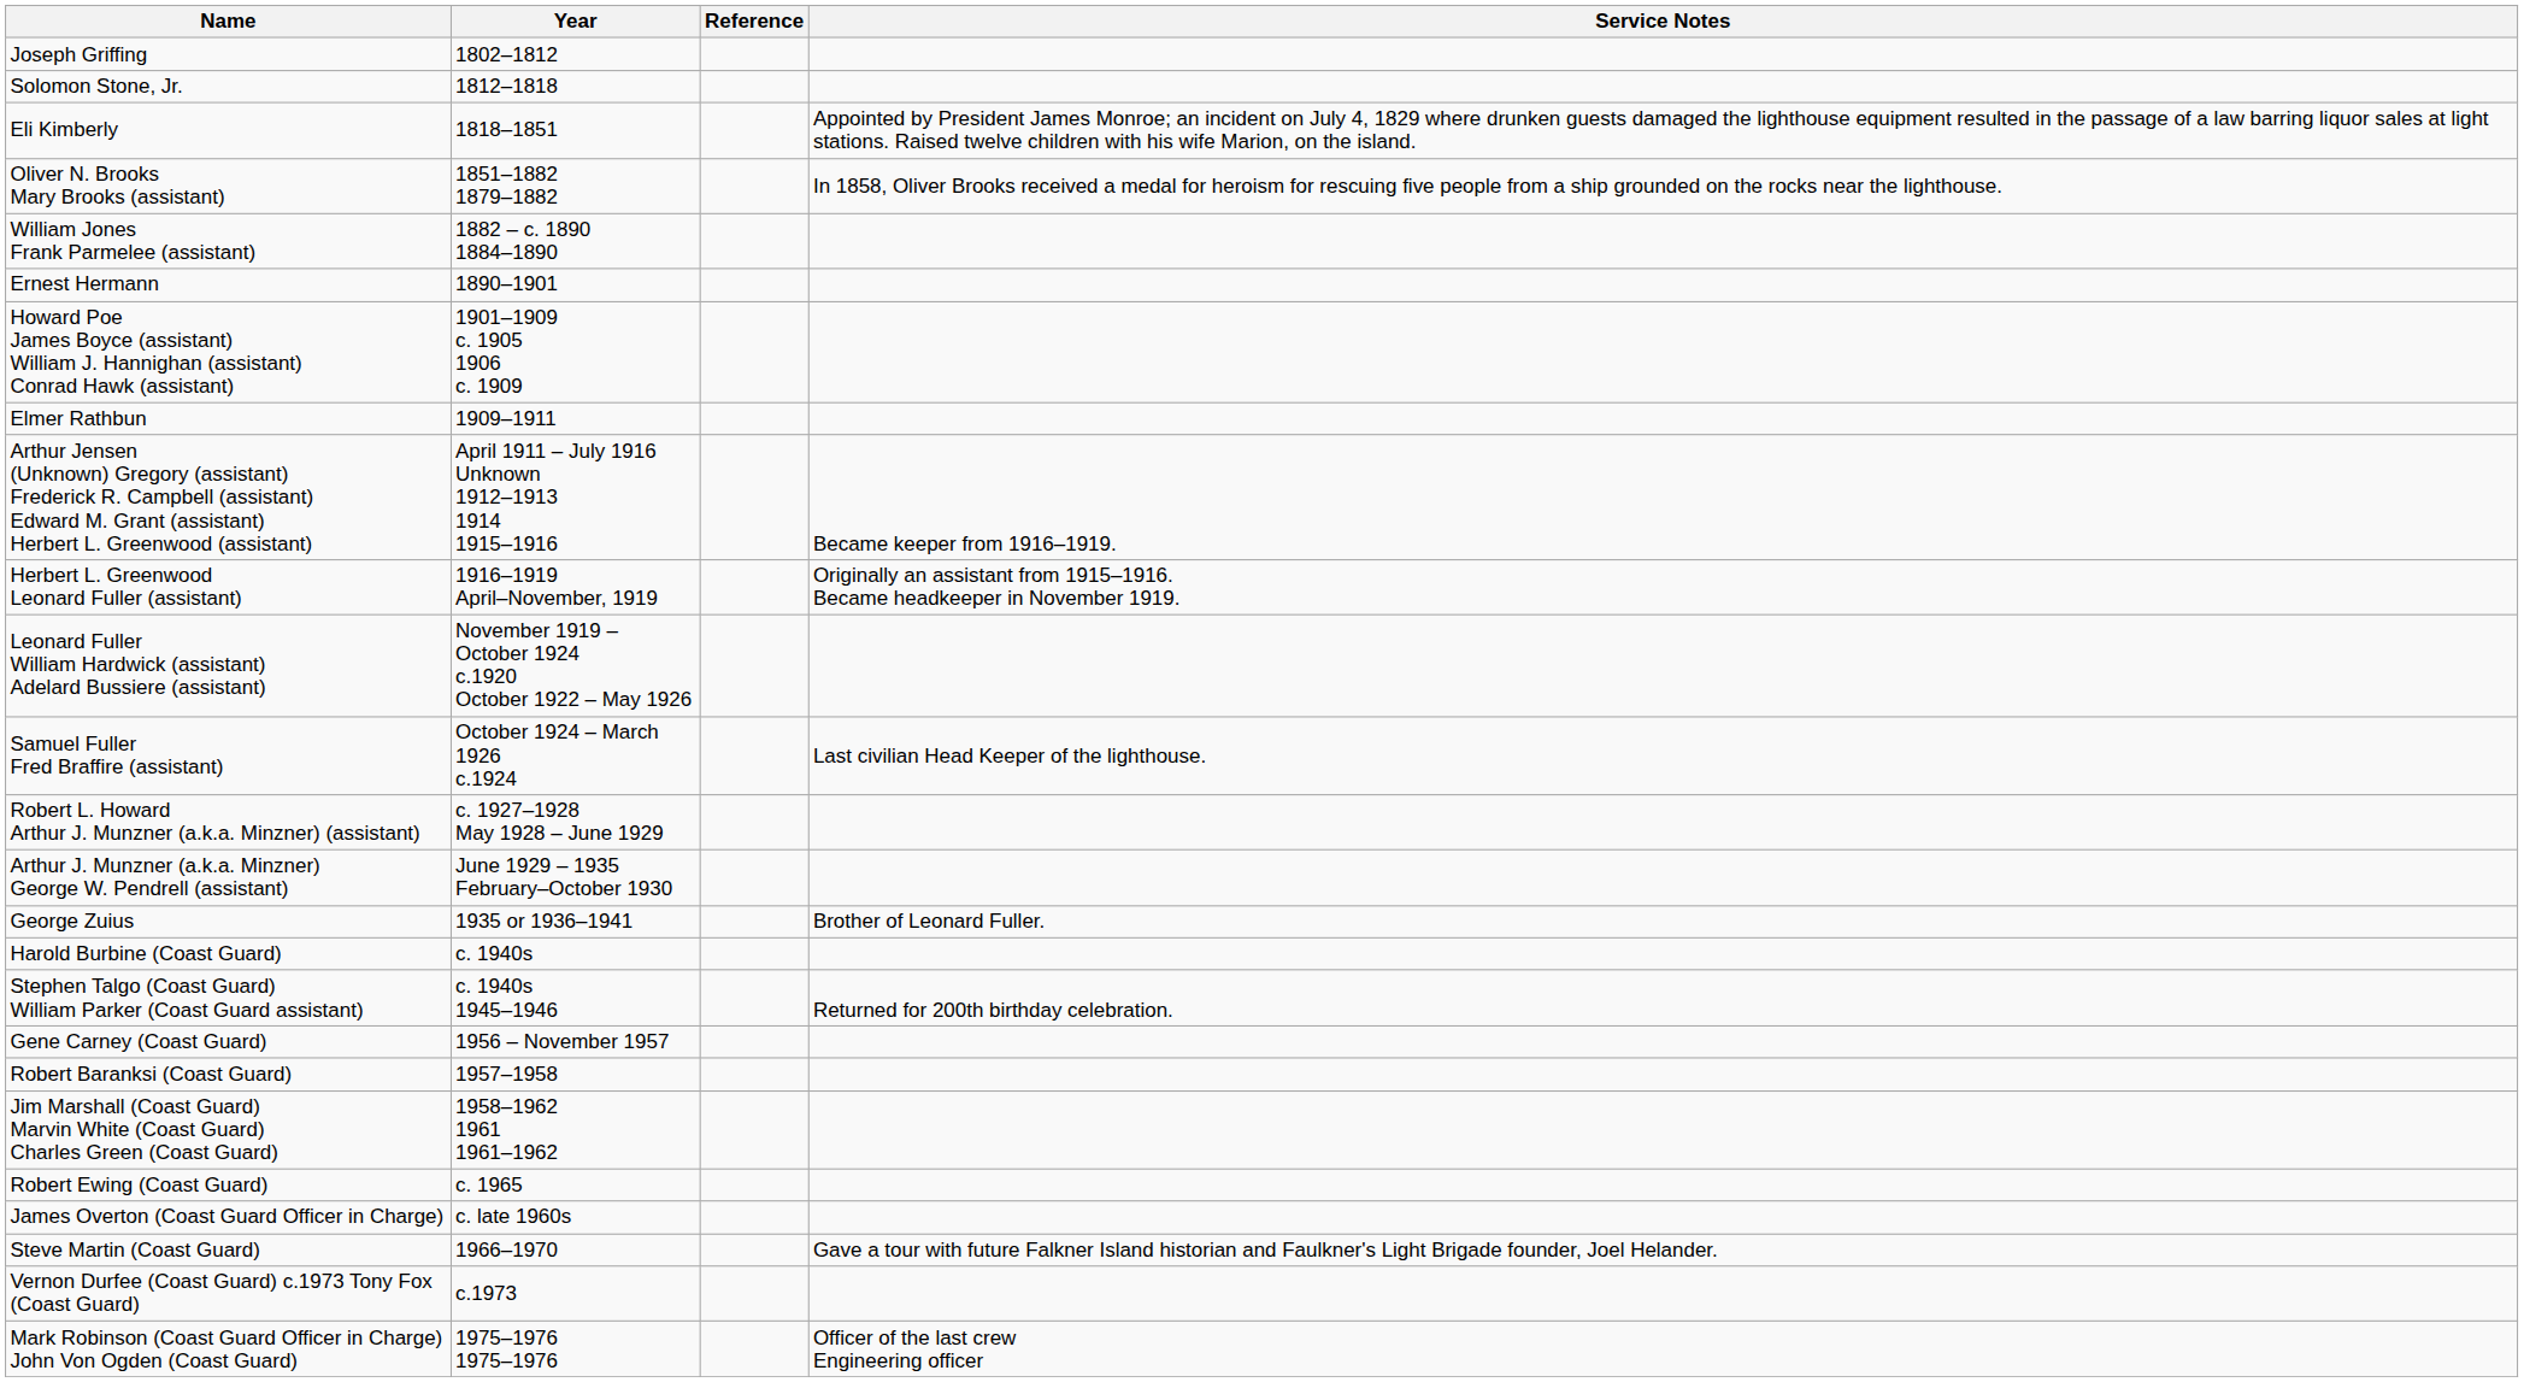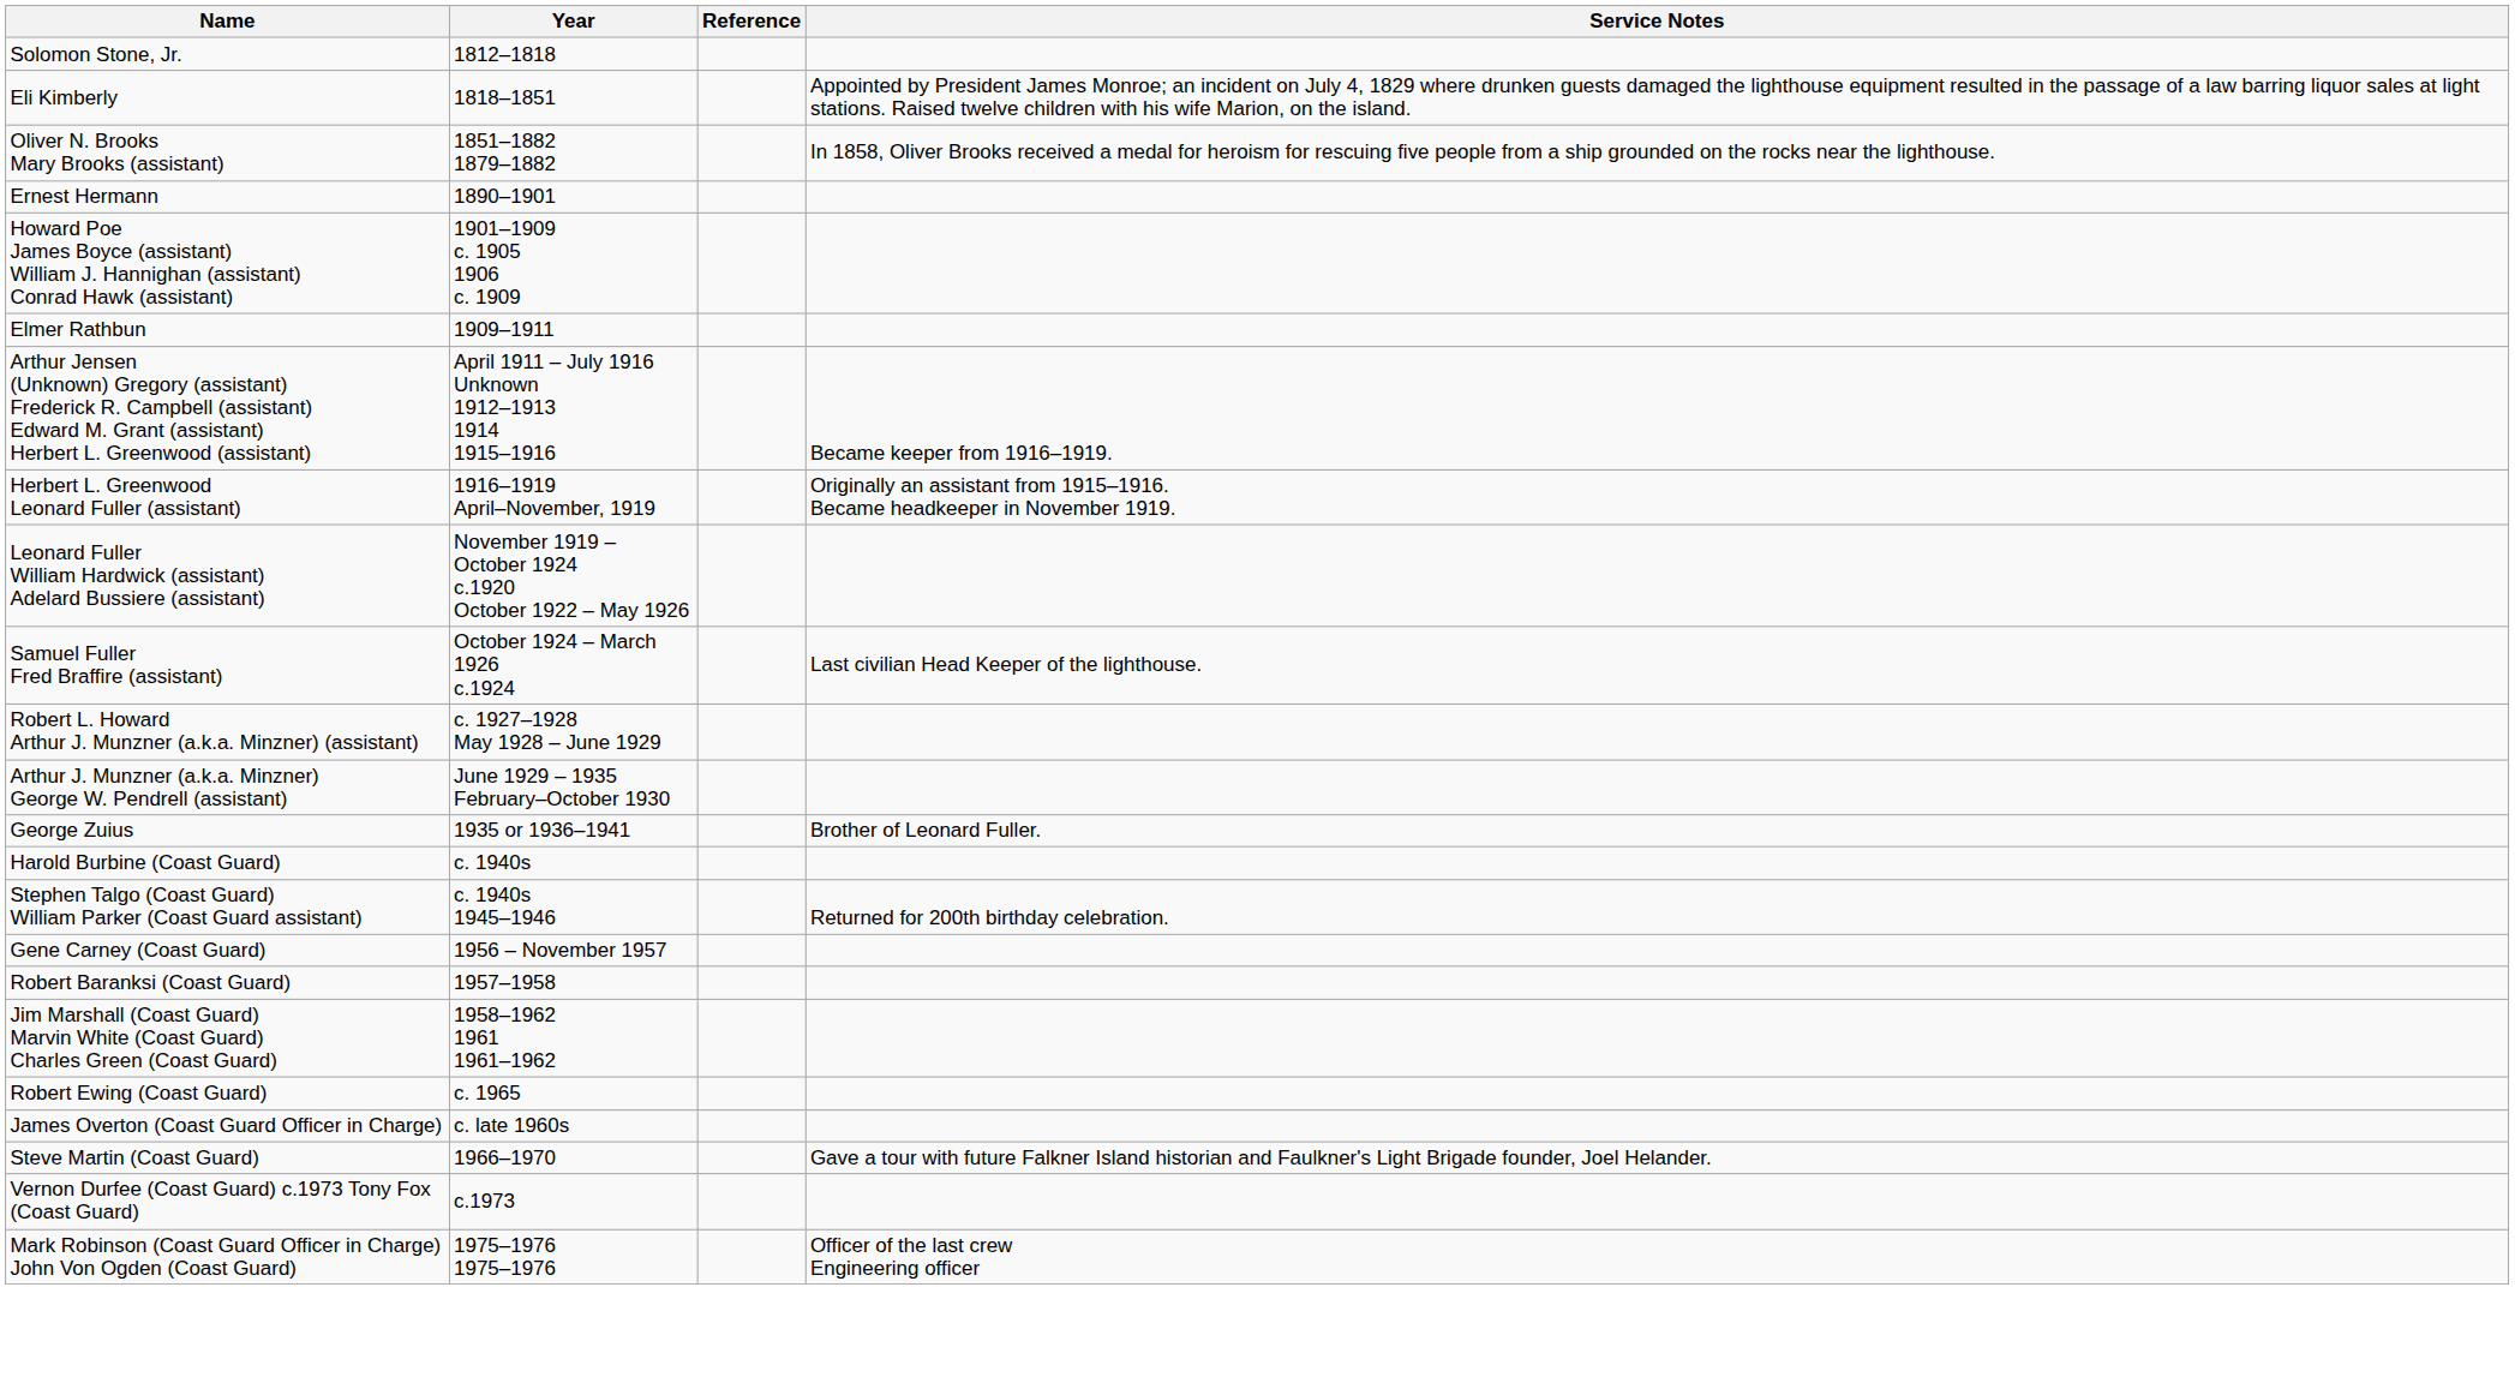 <table class="wikitable">
 <tr>
 <th>Name</th>
 <th>Year</th>
 <th>Reference</th>
 <th>Service Notes</th>
-</tr>
-<tr>
-<td>Joseph Griffing</td>
-<td>1802–1812</td>
-<td></td>
-<td></td>
 </tr>
 <tr>
 <td>Solomon Stone, Jr.</td>
 <td>1812–1818</td>
 <td></td>
 <td></td>
 </tr>
 <tr>
 <td>Eli Kimberly</td>
 <td>1818–1851</td>
 <td></td>
 <td>Appointed by President James Monroe; an incident on July 4, 1829 where drunken guests damaged the lighthouse equipment resulted in the passage of a law barring liquor sales at light stations. Raised twelve children with his wife Marion, on the island.</td>
 </tr>
 <tr>
 <td>Oliver N. Brooks <br> Mary Brooks (assistant)</td>
 <td>1851–1882 <br>  1879–1882</td>
 <td></td>
 <td>In 1858, Oliver Brooks received a medal for heroism for rescuing five people from a ship grounded on the rocks near the lighthouse.</td>
-</tr>
-<tr>
-<td>William Jones <br> Frank Parmelee (assistant)</td>
-<td>1882 – c. 1890 <br> 1884–1890</td>
-<td></td>
-<td></td>
 </tr>
 <tr>
 <td>Ernest Hermann</td>
 <td>1890–1901</td>
 <td></td>
 <td></td>
 </tr>
 <tr>
 <td>Howard Poe <br> James Boyce (assistant) <br> William J. Hannighan (assistant) <br> Conrad Hawk (assistant)</td>
 <td>1901–1909 <br> c. 1905 <br> 1906 <br> c. 1909</td>
 <td></td>
 <td></td>
 </tr>
 <tr>
 <td>Elmer Rathbun</td>
 <td>1909–1911</td>
 <td></td>
 <td></td>
 </tr>
 <tr>
 <td>Arthur Jensen <br> (Unknown) Gregory (assistant) <br> Frederick R. Campbell (assistant) <br>  Edward M. Grant (assistant) <br> Herbert L. Greenwood (assistant)</td>
 <td>April 1911 – July 1916 <br> Unknown <br> 1912–1913 <br> 1914 <br> 1915–1916</td>
 <td></td>
 <td><br> <br> <br> <br> Became keeper from 1916–1919.</td>
 </tr>
 <tr>
 <td>Herbert L. Greenwood <br> Leonard Fuller (assistant)</td>
 <td>1916–1919 <br> April–November, 1919</td>
 <td></td>
 <td>Originally an assistant from 1915–1916. <br> Became headkeeper in November 1919.</td>
 </tr>
 <tr>
 <td>Leonard Fuller <br> William Hardwick (assistant)  <br> Adelard Bussiere (assistant)</td>
 <td>November 1919 – October 1924 <br> c.1920  <br> October 1922 – May 1926</td>
 <td></td>
 <td></td>
 </tr>
 <tr>
 <td>Samuel Fuller <br> Fred Braffire (assistant)</td>
 <td>October 1924 – March 1926 <br> c.1924</td>
 <td></td>
 <td>Last civilian Head Keeper of the lighthouse.</td>
 </tr>
 <tr>
 <td>Robert L. Howard <br> Arthur J. Munzner (a.k.a. Minzner) (assistant)</td>
 <td>c. 1927–1928 <br> May 1928 – June 1929</td>
 <td></td>
 <td></td>
 </tr>
 <tr>
 <td>Arthur J. Munzner (a.k.a. Minzner) <br> George W. Pendrell (assistant)</td>
 <td>June 1929 – 1935 <br> February–October 1930</td>
 <td></td>
 </tr>
 <tr>
 <td>George Zuius</td>
 <td>1935 or 1936–1941</td>
 <td></td>
 <td>Brother of Leonard Fuller.</td>
 </tr>
 <tr>
 <td>Harold Burbine (Coast Guard)</td>
 <td>c. 1940s</td>
 <td></td>
 <td></td>
 </tr>
 <tr>
 <td>Stephen Talgo (Coast Guard) <br> William Parker (Coast Guard assistant)</td>
 <td>c. 1940s <br>   1945–1946</td>
 <td></td>
 <td><br> Returned for 200th birthday celebration.</td>
 </tr>
 <tr>
 <td>Gene Carney (Coast Guard)</td>
 <td>1956 – November 1957</td>
 <td></td>
 </tr>
 <tr>
 <td>Robert Baranksi (Coast Guard)</td>
 <td>1957–1958</td>
 <td></td>
 <td></td>
 </tr>
 <tr>
 <td>Jim Marshall (Coast Guard) <br>  Marvin White (Coast Guard)  <br>Charles Green (Coast Guard)<br></td>
 <td>1958–1962 <br> 1961 <br> 1961–1962</td>
 <td></td>
 <td></td>
 </tr>
 <tr>
 <td>Robert Ewing (Coast Guard)</td>
 <td>c. 1965</td>
 <td></td>
 <td></td>
 </tr>
 <tr>
 <td>James Overton (Coast Guard Officer in Charge)</td>
 <td>c. late 1960s</td>
 <td></td>
 <td></td>
 </tr>
 <tr>
 <td>Steve Martin (Coast Guard)</td>
 <td>1966–1970</td>
 <td></td>
 <td>Gave a tour with future Falkner Island historian and Faulkner's Light Brigade founder, Joel Helander.</td>
 </tr>
 <tr>
 <td>Vernon Durfee (Coast Guard) c.1973   Tony Fox (Coast Guard)</td>
 <td>c.1973</td>
 <td></td>
 <td></td>
 </tr>
 <tr>
 <td>Mark Robinson (Coast Guard Officer in Charge) <br> John Von Ogden (Coast Guard)</td>
 <td>1975–1976  <br>  1975–1976</td>
 <td></td>
 <td>Officer of the last crew <br> Engineering officer </td>
 </tr>
 <tr>
 </tr>
 </table>
